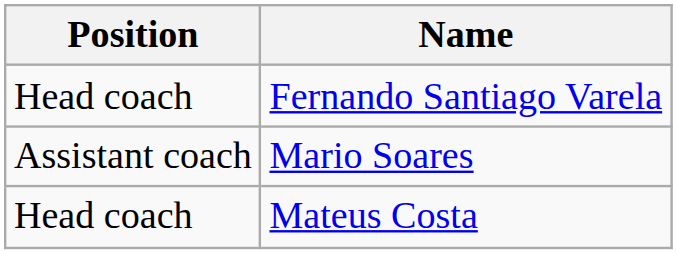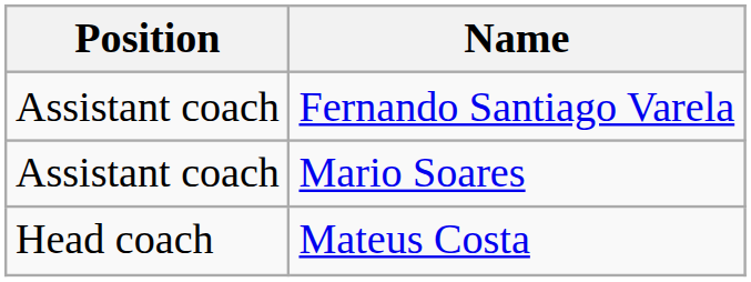 <table class="wikitable">
 <tr>
 <th>Position</th>
 <th>Name</th>
 </tr>
 <tr>
-<td>Head coach</td>
+<td>Assistant coach</td>
 <td> <a href='#'>Fernando Santiago Varela</a></td>
 </tr>
 <tr>
 <td>Assistant coach</td>
 <td> <a href='#'>Mario Soares</a></td>
 </tr>
 <tr>
 <td>Head coach</td>
 <td> <a href='#'>Mateus Costa</a></td>
 </tr>
 </table>
